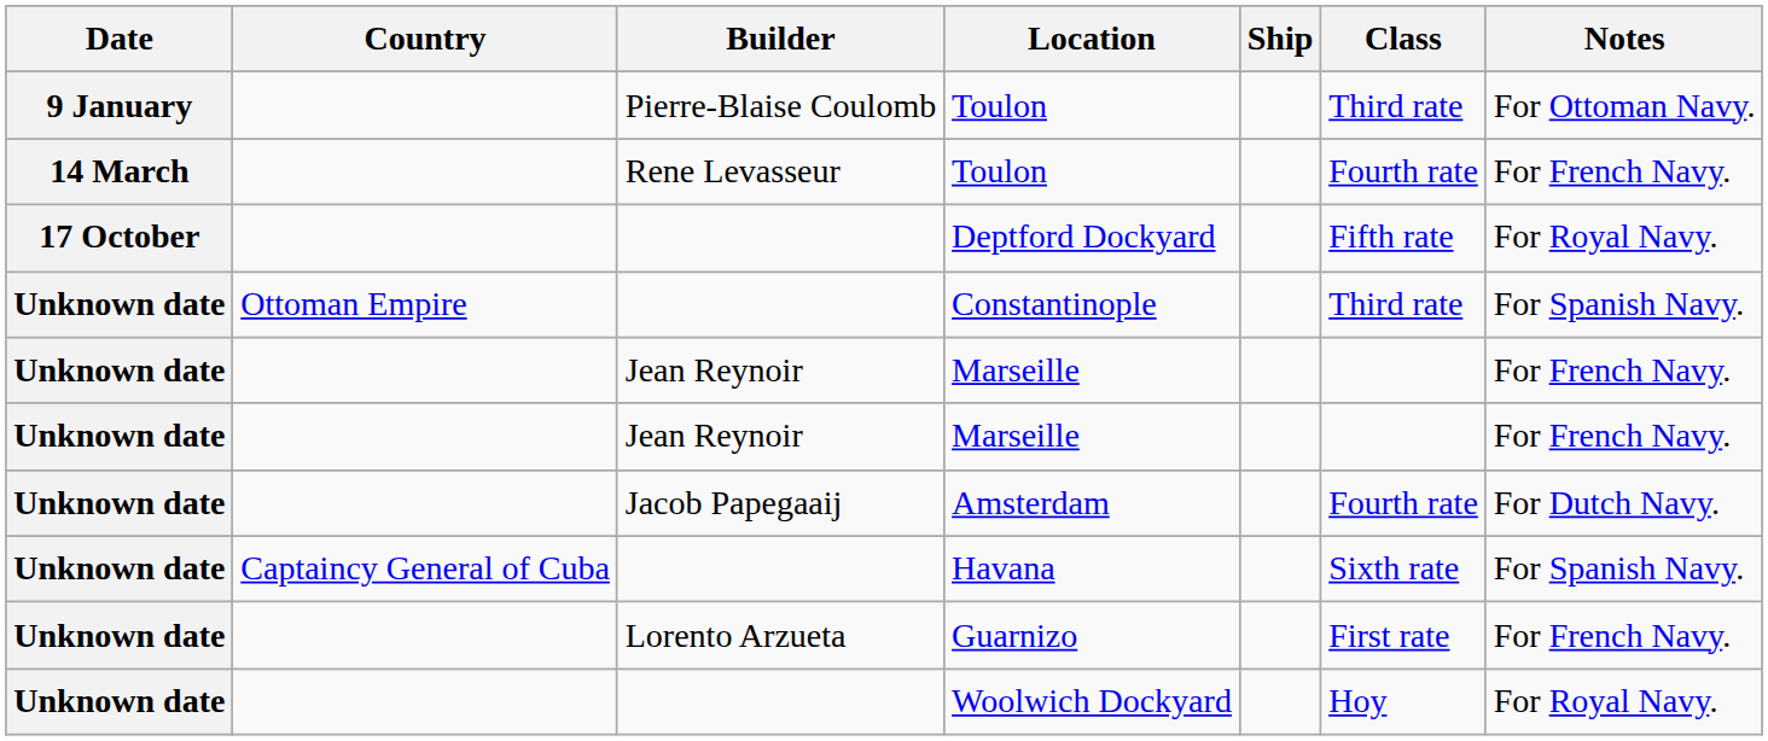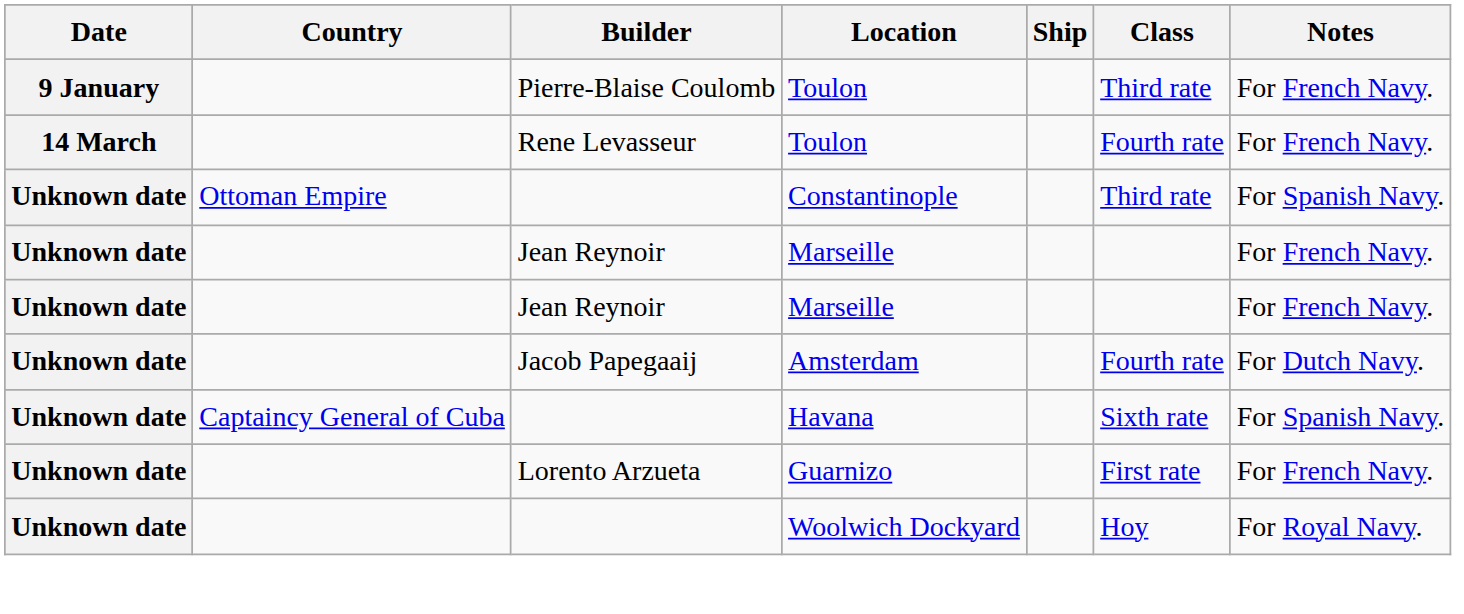 <table class="wikitable sortable" style="font-size:1.00em; line-height:1.5em;">
 <tr>
 <th>Date</th>
 <th>Country</th>
 <th>Builder</th>
 <th>Location</th>
 <th>Ship</th>
 <th>Class</th>
 <th>Notes</th>
 </tr>
 <tr ---->
 <th>9 January</th>
 <td></td>
 <td>Pierre-Blaise Coulomb</td>
 <td><a href='#'>Toulon</a></td>
 <td><strong></strong></td>
 <td><a href='#'>Third rate</a></td>
-<td>For <a href='#'>Ottoman Navy</a>.</td>
+<td>For <a href='#'>French Navy</a>.</td>
 </tr>
 <tr ---->
 <th>14 March</th>
 <td></td>
 <td>Rene Levasseur</td>
 <td><a href='#'>Toulon</a></td>
 <td><strong></strong></td>
 <td><a href='#'>Fourth rate</a></td>
 <td>For <a href='#'>French Navy</a>.</td>
-</tr>
-<tr ---->
-<th>17 October</th>
-<td></td>
-<td></td>
-<td><a href='#'>Deptford Dockyard</a></td>
-<td><strong></strong></td>
-<td><a href='#'>Fifth rate</a></td>
-<td>For <a href='#'>Royal Navy</a>.</td>
 </tr>
 <tr ---->
 <th>Unknown date</th>
 <td> <a href='#'>Ottoman Empire</a></td>
 <td></td>
 <td><a href='#'>Constantinople</a></td>
 <td><strong></strong></td>
 <td><a href='#'>Third rate</a></td>
 <td>For <a href='#'>Spanish Navy</a>.</td>
 </tr>
 <tr ---->
 <th>Unknown date</th>
 <td></td>
 <td>Jean Reynoir</td>
 <td><a href='#'>Marseille</a></td>
 <td><strong></strong></td>
 <td></td>
 <td>For <a href='#'>French Navy</a>.</td>
 </tr>
 <tr ---->
 <th>Unknown date</th>
 <td></td>
 <td>Jean Reynoir</td>
 <td><a href='#'>Marseille</a></td>
 <td><strong></strong></td>
 <td></td>
 <td>For <a href='#'>French Navy</a>.</td>
 </tr>
 <tr ---->
 <th>Unknown date</th>
 <td></td>
 <td>Jacob Papegaaij</td>
 <td><a href='#'>Amsterdam</a></td>
 <td><strong></strong></td>
 <td><a href='#'>Fourth rate</a></td>
 <td>For <a href='#'>Dutch Navy</a>.</td>
 </tr>
 <tr ---->
 <th>Unknown date</th>
 <td> <a href='#'>Captaincy General of Cuba</a></td>
 <td></td>
 <td><a href='#'>Havana</a></td>
 <td><strong></strong></td>
 <td><a href='#'>Sixth rate</a></td>
 <td>For <a href='#'>Spanish Navy</a>.</td>
 </tr>
 <tr ---->
 <th>Unknown date</th>
 <td></td>
 <td>Lorento Arzueta</td>
 <td><a href='#'>Guarnizo</a></td>
 <td><strong></strong></td>
 <td><a href='#'>First rate</a></td>
 <td>For <a href='#'>French Navy</a>.</td>
 </tr>
 <tr ---->
 <th>Unknown date</th>
 <td></td>
 <td></td>
 <td><a href='#'>Woolwich Dockyard</a></td>
 <td><strong></strong></td>
 <td><a href='#'>Hoy</a></td>
 <td>For <a href='#'>Royal Navy</a>.</td>
 </tr>
 </table>
